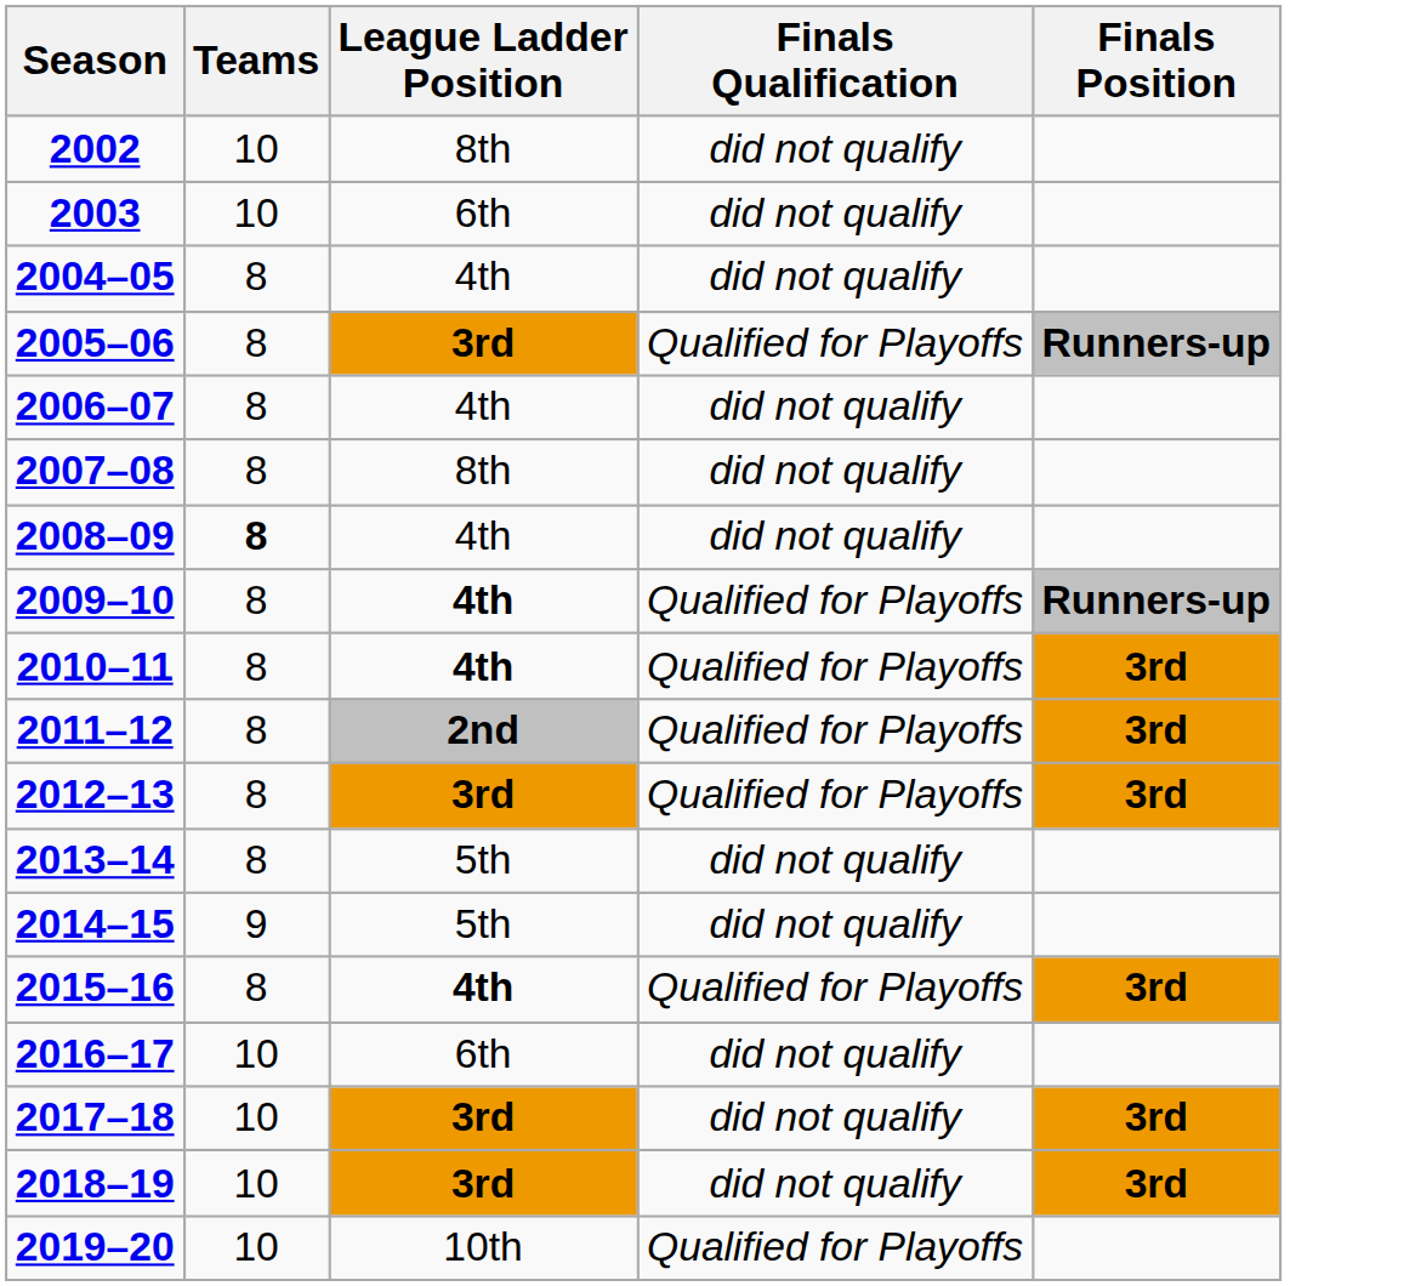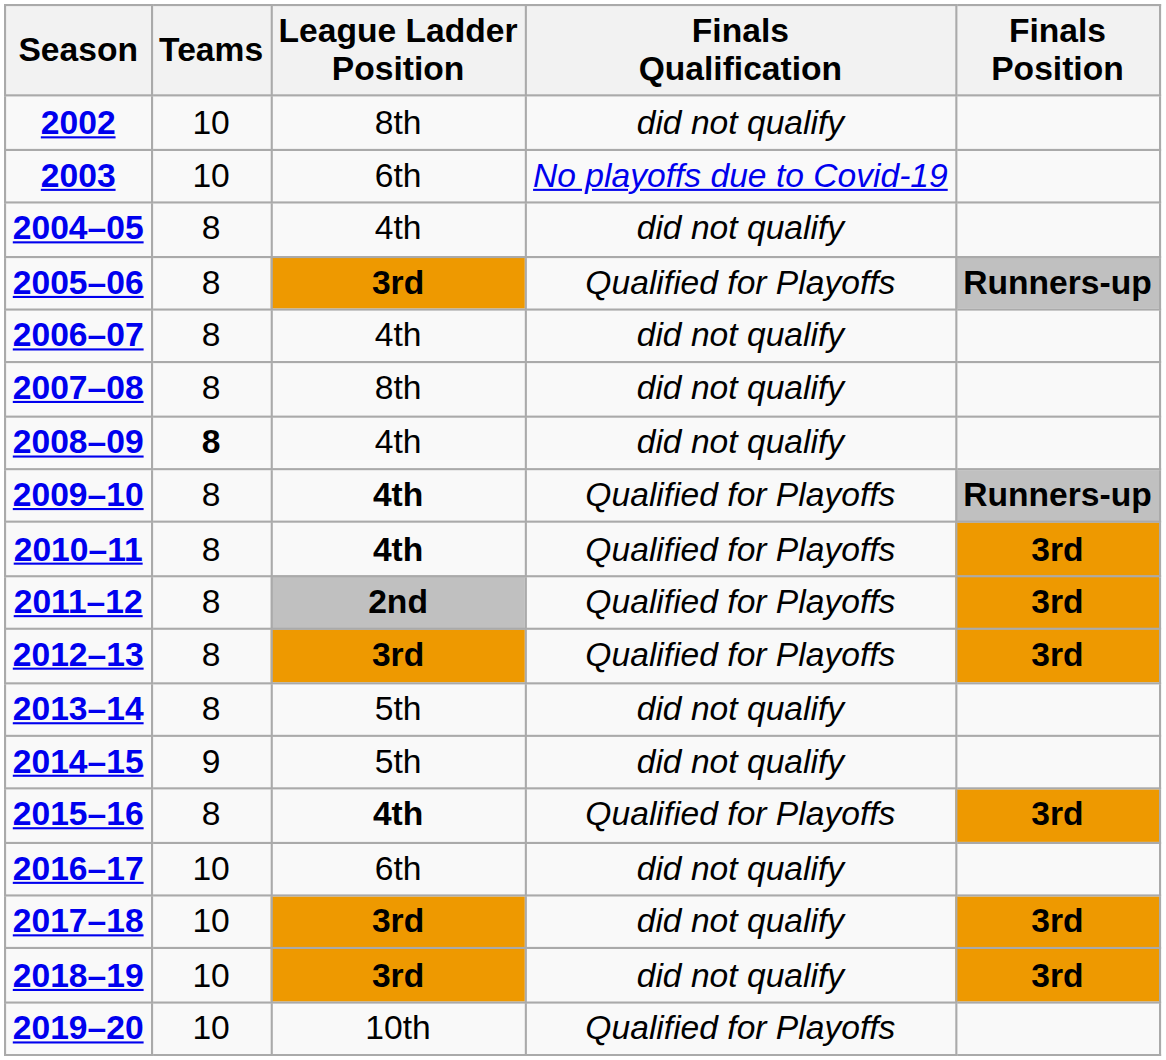 <table class="wikitable" style="text-align:center;">
 <tr>
 <th>Season</th>
 <th>Teams</th>
 <th>League Ladder<br>Position</th>
 <th>Finals<br>Qualification</th>
 <th>Finals <br>Position</th>
 </tr>
 <tr>
 <td><strong><a href='#'>2002</a></strong></td>
 <td>10</td>
 <td>8th</td>
 <td><em>did not qualify</em></td>
 <td></td>
 </tr>
 <tr>
 <td><strong><a href='#'>2003</a></strong></td>
 <td>10</td>
 <td>6th</td>
-<td><em>did not qualify</em></td>
+<td><em><a href='#'>No playoffs due to Covid-19</a></em></td>
 <td></td>
 </tr>
 <tr>
 <td><strong><a href='#'>2004–05</a></strong></td>
 <td>8</td>
 <td>4th</td>
 <td><em>did not qualify</em></td>
 <td></td>
 </tr>
 <tr>
 <td><strong><a href='#'>2005–06</a></strong></td>
 <td>8</td>
 <td style="background:#e90;"><strong>3rd</strong></td>
 <td><em>Qualified for Playoffs</em></td>
 <td style="background:silver;"><strong>Runners-up</strong></td>
 </tr>
 <tr>
 <td><strong><a href='#'>2006–07</a></strong></td>
 <td>8</td>
 <td>4th</td>
 <td><em>did not qualify</em></td>
 <td></td>
 </tr>
 <tr>
 <td><strong><a href='#'>2007–08</a></strong></td>
 <td>8</td>
 <td>8th</td>
 <td><em>did not qualify</em></td>
 <td></td>
 </tr>
 <tr>
 <td><strong><a href='#'>2008–09</a></strong></td>
 <td><strong>8</strong></td>
 <td>4th</td>
 <td><em>did not qualify</em></td>
 <td></td>
 </tr>
 <tr>
 <td><strong><a href='#'>2009–10</a></strong></td>
 <td>8</td>
 <td><strong>4th</strong></td>
 <td><em>Qualified for Playoffs</em></td>
 <td style="background:silver;"><strong>Runners-up</strong></td>
 </tr>
 <tr>
 <td><strong><a href='#'>2010–11</a></strong></td>
 <td>8</td>
 <td><strong>4th</strong></td>
 <td><em>Qualified for Playoffs</em></td>
 <td style="background:#e90;"><strong>3rd</strong></td>
 </tr>
 <tr>
 <td><strong><a href='#'>2011–12</a></strong></td>
 <td>8</td>
 <td style="background:silver;"><strong>2nd</strong></td>
 <td><em>Qualified for Playoffs</em></td>
 <td style="background:#e90;"><strong>3rd</strong></td>
 </tr>
 <tr>
 <td><strong><a href='#'>2012–13</a></strong></td>
 <td>8</td>
 <td style="background:#e90;"><strong>3rd</strong></td>
 <td><em>Qualified for Playoffs</em></td>
 <td style="background:#e90;"><strong>3rd</strong></td>
 </tr>
 <tr>
 <td><strong><a href='#'>2013–14</a></strong></td>
 <td>8</td>
 <td>5th</td>
 <td><em>did not qualify</em></td>
 <td></td>
 </tr>
 <tr>
 <td><strong><a href='#'>2014–15</a></strong></td>
 <td>9</td>
 <td>5th</td>
 <td><em>did not qualify</em></td>
 <td></td>
 </tr>
 <tr>
 <td><strong><a href='#'>2015–16</a></strong></td>
 <td>8</td>
 <td><strong>4th</strong></td>
 <td><em>Qualified for Playoffs</em></td>
 <td style="background:#e90;"><strong>3rd</strong></td>
 </tr>
 <tr>
 <td><strong><a href='#'>2016–17</a></strong></td>
 <td>10</td>
 <td>6th</td>
 <td><em>did not qualify</em></td>
 <td></td>
 </tr>
 <tr>
 <td><strong><a href='#'>2017–18</a></strong></td>
 <td>10</td>
 <td style="background:#e90;"><strong>3rd</strong></td>
 <td><em>did not qualify</em></td>
 <td style="background:#e90;"><strong>3rd</strong></td>
 </tr>
 <tr>
 <td><strong><a href='#'>2018–19</a></strong></td>
 <td>10</td>
 <td style="background:#e90;"><strong>3rd</strong></td>
 <td><em>did not qualify</em></td>
 <td style="background:#e90;"><strong>3rd</strong></td>
 </tr>
 <tr>
 <td><strong><a href='#'>2019–20</a></strong></td>
 <td>10</td>
 <td>10th</td>
 <td><em>Qualified for Playoffs</em></td>
 <td></td>
 </tr>
 </table>
